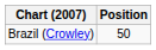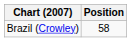 <table class="wikitable sortable plainrowheaders" style="text-align:center">
 <tr>
 <th scope="col">Chart (2007)</th>
 <th scope="col">Position</th>
 </tr>
 <tr>
 <td>Brazil (<a href='#'>Crowley</a>)</td>
-<td style="text-align:center;">50</td>
+<td style="text-align:center;">58</td>
 </tr>
 </table>
